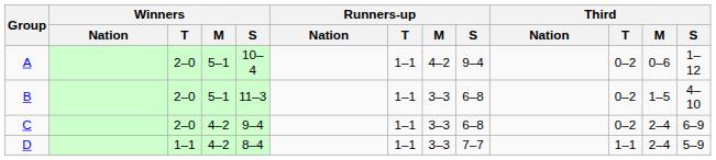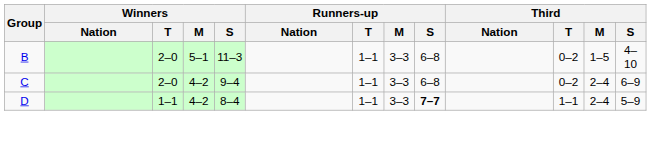 <table class="wikitable nowrap" style=text-align:center>
 <tr>
 <th rowspan=2>Group</th>
 <th colspan=4>Winners</th>
 <th colspan=4>Runners-up</th>
 <th colspan=4>Third</th>
 </tr>
 <tr>
 <th width=140>Nation</th>
 <th width=35>T</th>
 <th width=35>M</th>
 <th width=35>S</th>
 <th width=140>Nation</th>
 <th width=35>T</th>
 <th width=35>M</th>
 <th width=35>S</th>
 <th width=140>Nation</th>
 <th width=35>T</th>
 <th width=35>M</th>
 <th width=35>S</th>
-</tr>
-<tr>
-<td><a href='#'>A</a></td>
-<td style=text-align:left bgcolor=CCFFCC></td>
-<td bgcolor=CCFFCC>2–0</td>
-<td bgcolor=CCFFCC>5–1</td>
-<td bgcolor=CCFFCC>10–4</td>
-<td style=text-align:left></td>
-<td>1–1</td>
-<td>4–2</td>
-<td>9–4</td>
-<td style=text-align:left></td>
-<td>0–2</td>
-<td>0–6</td>
-<td>1–12</td>
 </tr>
 <tr>
 <td><a href='#'>B</a></td>
 <td style=text-align:left bgcolor=CCFFCC></td>
 <td bgcolor=CCFFCC>2–0</td>
 <td bgcolor=CCFFCC>5–1</td>
 <td bgcolor=CCFFCC>11–3</td>
 <td style=text-align:left></td>
 <td>1–1</td>
 <td>3–3</td>
 <td>6–8</td>
 <td style=text-align:left></td>
 <td>0–2</td>
 <td>1–5</td>
 <td>4–10</td>
 </tr>
 <tr>
 <td><a href='#'>C</a></td>
 <td style=text-align:left bgcolor=CCFFCC></td>
 <td bgcolor=CCFFCC>2–0</td>
 <td bgcolor=CCFFCC>4–2</td>
 <td bgcolor=CCFFCC>9–4</td>
 <td style=text-align:left></td>
 <td>1–1</td>
 <td>3–3</td>
 <td>6–8</td>
 <td style=text-align:left></td>
 <td>0–2</td>
 <td>2–4</td>
 <td>6–9</td>
 </tr>
 <tr>
 <td><a href='#'>D</a></td>
 <td style=text-align:left bgcolor=CCFFCC></td>
 <td bgcolor=CCFFCC>1–1</td>
 <td bgcolor=CCFFCC>4–2</td>
 <td bgcolor=CCFFCC>8–4</td>
 <td style=text-align:left></td>
 <td>1–1</td>
 <td>3–3</td>
-<td>7–7</td>
+<td><strong>7–7</strong></td>
 <td style=text-align:left></td>
 <td>1–1</td>
 <td>2–4</td>
 <td>5–9</td>
 </tr>
 </table>
